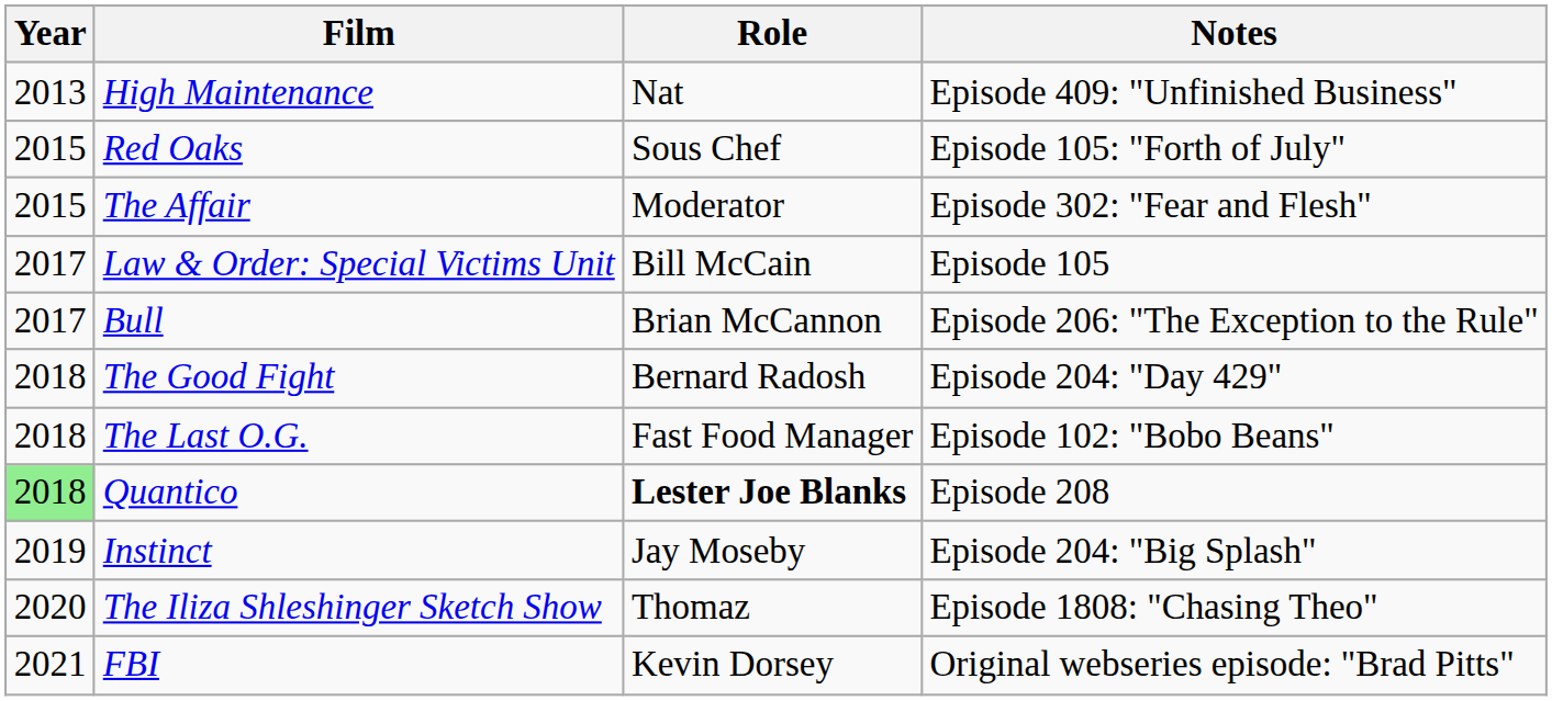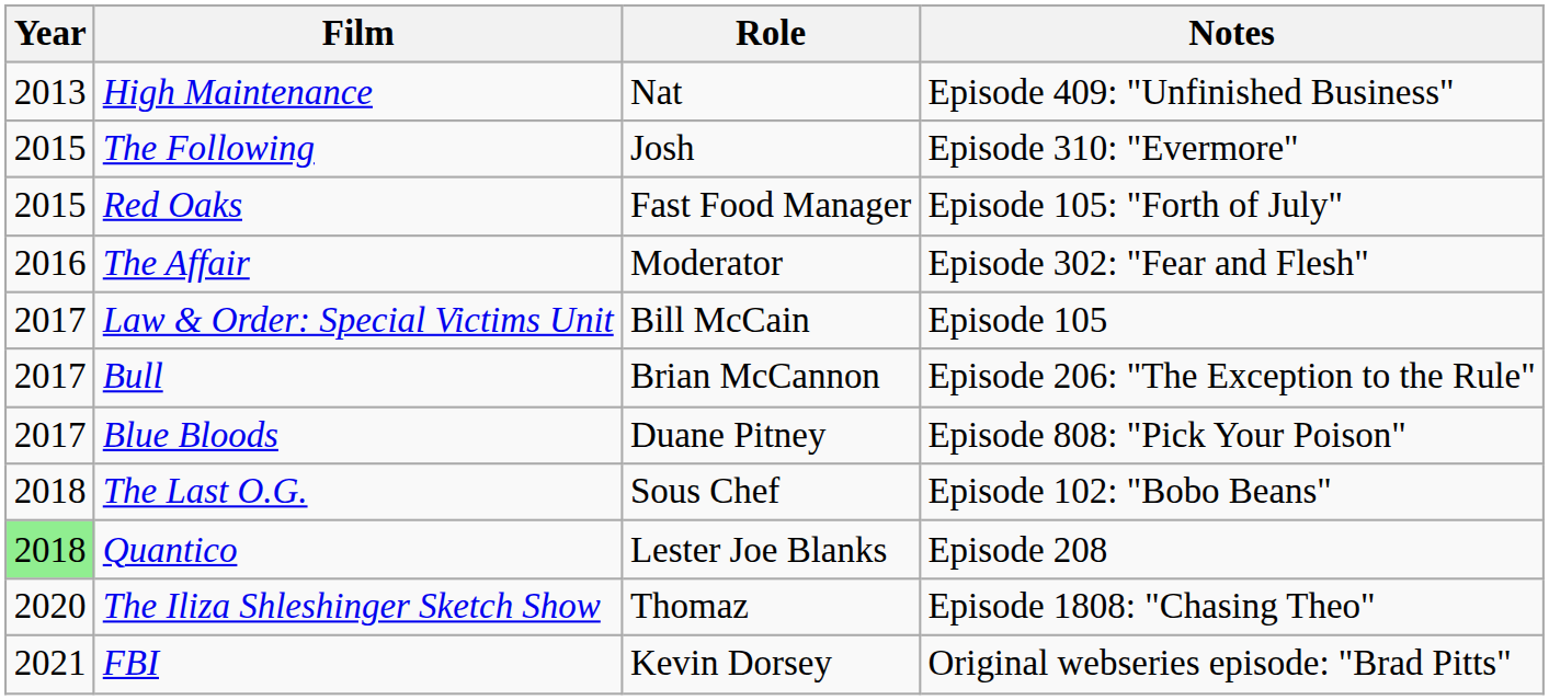 <table class="wikitable sortable">
 <tr>
 <th>Year</th>
 <th>Film</th>
 <th>Role</th>
 <th>Notes</th>
 </tr>
 <tr>
 <td>2013</td>
 <td><em><a href='#'>High Maintenance</a></em></td>
 <td>Nat</td>
 <td>Episode 409: "Unfinished Business"</td>
 </tr>
 <tr>
 <td>2015</td>
+<td><em><a href='#'>The Following</a></em></td>
+<td>Josh</td>
+<td>Episode 310: "Evermore"</td>
+</tr>
+<tr>
+<td>2015</td>
 <td><em><a href='#'>Red Oaks</a></em></td>
-<td>Sous Chef</td>
+<td>Fast Food Manager</td>
 <td>Episode 105: "Forth of July"</td>
 </tr>
 <tr>
-<td>2015</td>
+<td>2016</td>
 <td><em><a href='#'>The Affair</a></em></td>
 <td>Moderator</td>
 <td>Episode 302: "Fear and Flesh"</td>
 </tr>
 <tr>
 <td>2017</td>
 <td><em><a href='#'>Law & Order: Special Victims Unit</a></em></td>
 <td>Bill McCain</td>
 <td>Episode 105</td>
 </tr>
 <tr>
 <td>2017</td>
 <td><em><a href='#'>Bull</a></em></td>
 <td>Brian McCannon</td>
 <td>Episode 206: "The Exception to the Rule"</td>
 </tr>
 <tr>
-<td>2018</td>
-<td><em><a href='#'>The Good Fight</a></em></td>
-<td>Bernard Radosh</td>
-<td>Episode 204: "Day 429"</td>
+<td>2017</td>
+<td><em><a href='#'>Blue Bloods</a></em></td>
+<td>Duane Pitney</td>
+<td>Episode 808: "Pick Your Poison"</td>
 </tr>
 <tr>
 <td>2018</td>
 <td><em><a href='#'>The Last O.G.</a></em></td>
-<td>Fast Food Manager</td>
+<td>Sous Chef</td>
 <td>Episode 102: "Bobo Beans"</td>
 </tr>
 <tr>
 <td style="background: lightgreen;">2018</td>
 <td><em><a href='#'>Quantico</a></em></td>
-<td><strong>Lester Joe Blanks</strong></td>
+<td>Lester Joe Blanks</td>
 <td>Episode 208</td>
-</tr>
-<tr>
-<td>2019</td>
-<td><em><a href='#'>Instinct</a></em></td>
-<td>Jay Moseby</td>
-<td>Episode 204: "Big Splash"</td>
 </tr>
 <tr>
 <td>2020</td>
 <td><a href='#'><em>The Iliza Shleshinger Sketch Show</em></a></td>
 <td>Thomaz</td>
 <td>Episode 1808: "Chasing Theo"</td>
 </tr>
 <tr>
 <td>2021</td>
 <td><em><a href='#'>FBI</a></em></td>
 <td>Kevin Dorsey</td>
 <td>Original webseries episode: "Brad Pitts"</td>
 </tr>
 </table>
